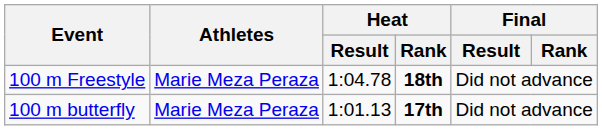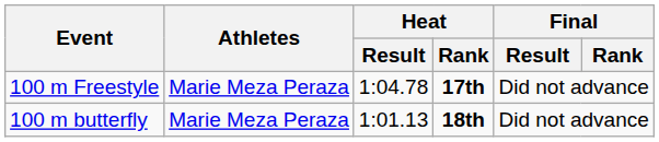 <table class="wikitable" border="1" style="font-size:90%">
 <tr>
 <th rowspan=2>Event</th>
 <th rowspan=2>Athletes</th>
 <th colspan=2>Heat</th>
 <th colspan=2>Final</th>
 </tr>
 <tr>
 <th>Result</th>
 <th>Rank</th>
 <th>Result</th>
 <th>Rank</th>
 </tr>
 <tr>
 <td><a href='#'>100 m Freestyle</a></td>
 <td><a href='#'>Marie Meza Peraza</a></td>
 <td align=center>1:04.78</td>
-<td align=center><strong>18th</strong></td>
+<td align=center><strong>17th</strong></td>
 <td align=center colspan=2>Did not advance</td>
 </tr>
 <tr>
 <td><a href='#'>100 m butterfly</a></td>
 <td><a href='#'>Marie Meza Peraza</a></td>
 <td align=center>1:01.13</td>
-<td align=center><strong>17th</strong></td>
+<td align=center><strong>18th</strong></td>
 <td align=center colspan=2>Did not advance</td>
 </tr>
 </table>
